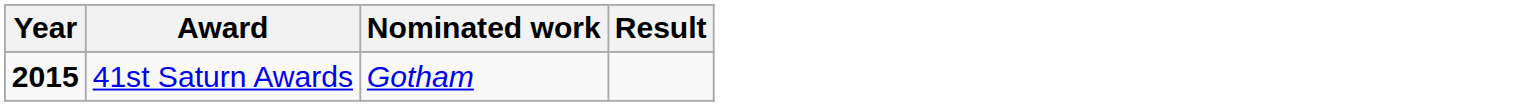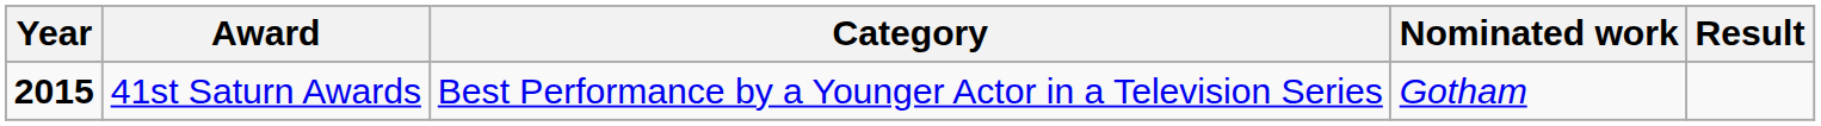 <table class="wikitable">
 <tr>
 <th>Year</th>
 <th>Award</th>
+<th>Category</th>
 <th>Nominated work</th>
 <th>Result</th>
 </tr>
 <tr>
 <td><strong>2015</strong></td>
 <td><a href='#'>41st Saturn Awards</a></td>
+<td><a href='#'>Best Performance by a Younger Actor in a Television Series</a></td>
 <td><em><a href='#'>Gotham</a></em></td>
 <td></td>
 </tr>
 </table>
